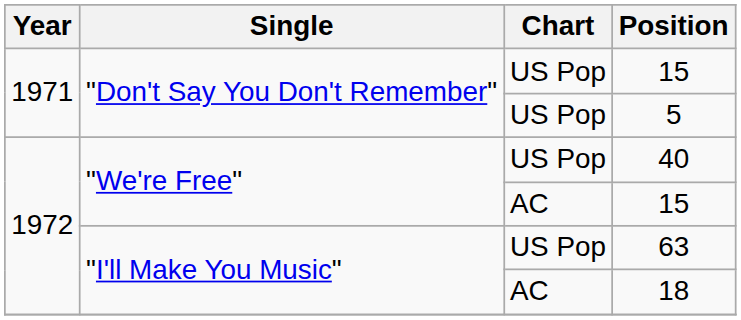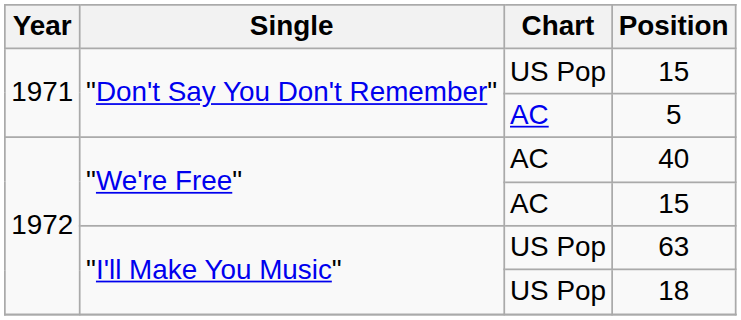 <table class="wikitable">
 <tr>
 <th>Year</th>
 <th>Single</th>
 <th>Chart</th>
 <th>Position</th>
 </tr>
 <tr>
 <td rowspan="2">1971</td>
 <td rowspan="2">"<a href='#'>Don't Say You Don't Remember</a>"</td>
 <td rowspan="1">US Pop</td>
 <td align="center">15</td>
 </tr>
 <tr>
-<td rowspan="1">US Pop</td>
+<td rowspan="1"><a href='#'>AC</a></td>
 <td align="center">5</td>
 </tr>
 <tr>
 <td rowspan="4">1972</td>
 <td rowspan="2">"<a href='#'>We're Free</a>"</td>
-<td rowspan="1">US Pop</td>
+<td rowspan="1">AC</td>
 <td align="center">40</td>
 </tr>
 <tr>
 <td rowspan="1">AC</td>
 <td align="center">15</td>
 </tr>
 <tr>
 <td rowspan="2">"<a href='#'>I'll Make You Music</a>"</td>
 <td rowspan="1">US Pop</td>
 <td align="center">63</td>
 </tr>
 <tr>
-<td rowspan="1">AC</td>
+<td rowspan="1">US Pop</td>
 <td align="center">18</td>
 </tr>
 <tr>
 </tr>
 </table>
